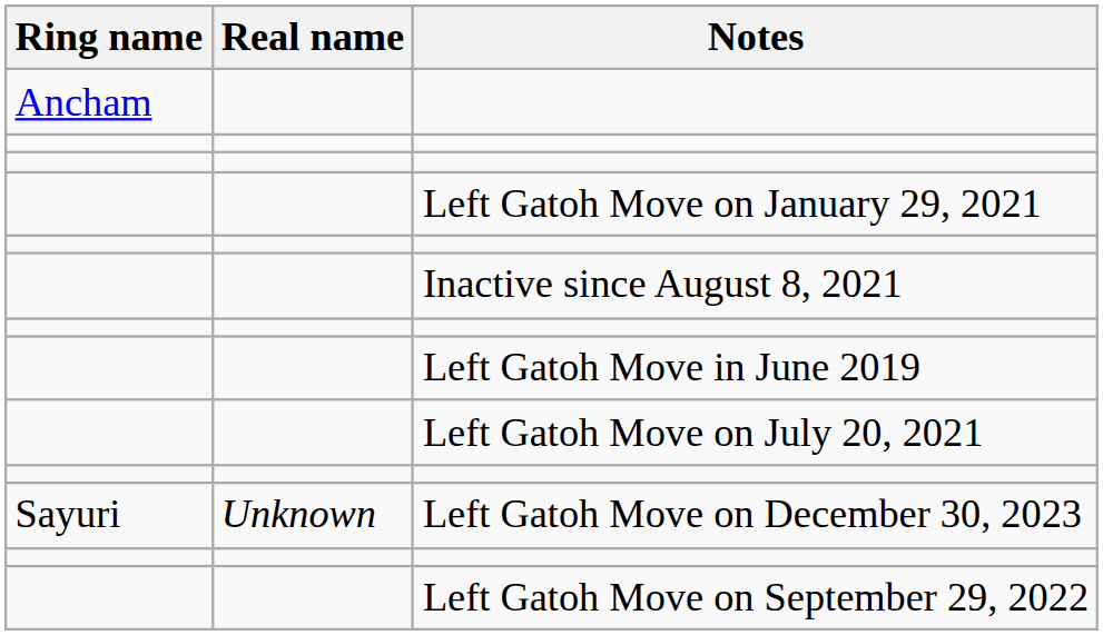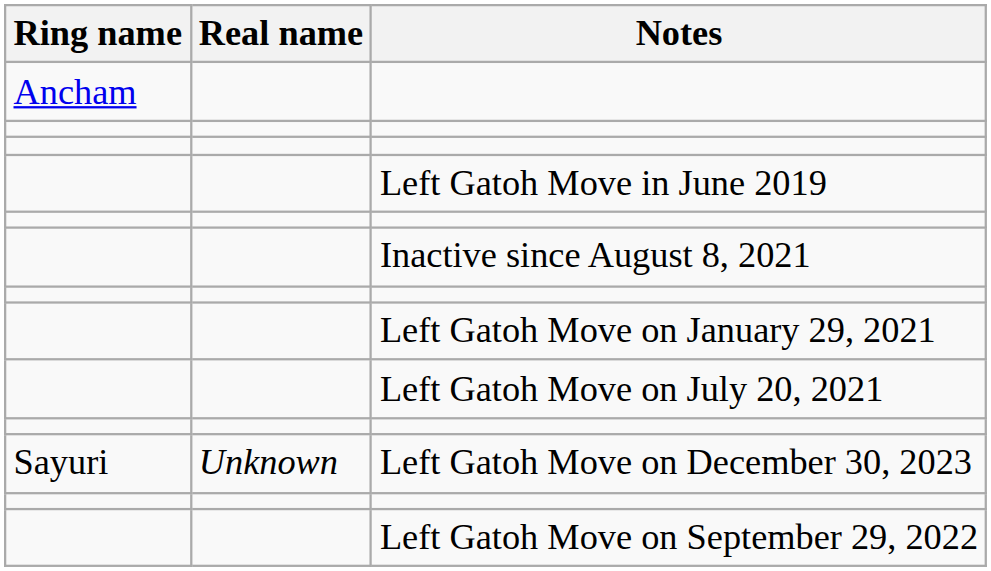 <table class="wikitable sortable" align="left center">
 <tr>
 <th>Ring name</th>
 <th>Real name</th>
 <th>Notes</th>
 </tr>
 <tr>
 <td><a href='#'>Ancham</a></td>
 <td></td>
 <td></td>
 </tr>
 <tr>
 <td></td>
 <td></td>
 <td></td>
 </tr>
 <tr>
 <td></td>
 <td></td>
 <td></td>
 </tr>
 <tr>
 <td></td>
 <td></td>
-<td>Left Gatoh Move on January 29, 2021</td>
+<td>Left Gatoh Move in June 2019</td>
 </tr>
 <tr>
 <td></td>
 <td></td>
 <td></td>
 </tr>
 <tr>
 <td></td>
 <td></td>
 <td>Inactive since August 8, 2021</td>
 </tr>
 <tr>
 <td></td>
 <td></td>
 <td></td>
 </tr>
 <tr>
 <td></td>
 <td></td>
-<td>Left Gatoh Move in June 2019</td>
+<td>Left Gatoh Move on January 29, 2021</td>
 </tr>
 <tr>
 <td></td>
 <td></td>
 <td>Left Gatoh Move on July 20, 2021</td>
 </tr>
 <tr>
 <td></td>
 <td></td>
 <td></td>
 </tr>
 <tr>
 <td>Sayuri</td>
 <td><em>Unknown</em></td>
 <td>Left Gatoh Move on December 30, 2023</td>
 </tr>
 <tr>
 <td></td>
 <td></td>
 <td></td>
 </tr>
 <tr>
 <td></td>
 <td></td>
 <td>Left Gatoh Move on September 29, 2022</td>
 </tr>
 </table>
